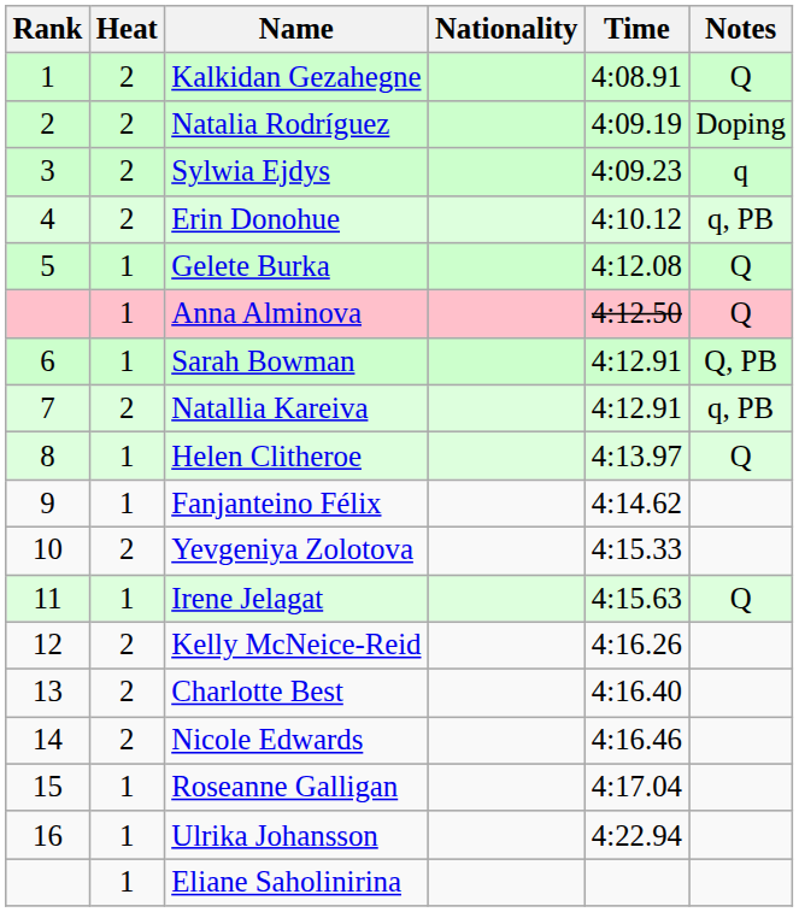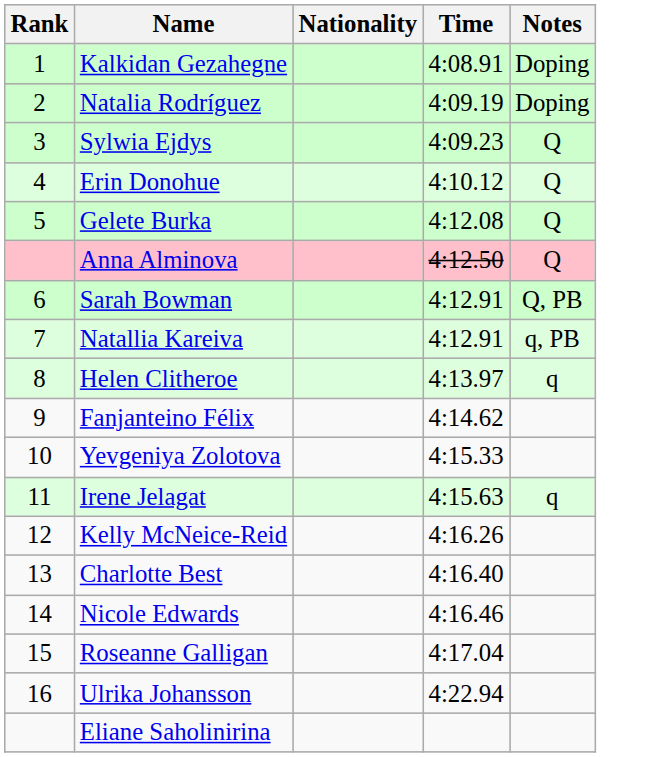 <table class="wikitable sortable" style="text-align:center">
 <tr>
 <th>Rank</th>
-<th>Heat</th>
 <th>Name</th>
 <th>Nationality</th>
 <th>Time</th>
 <th>Notes</th>
 </tr>
 <tr bgcolor=ccffcc>
 <td>1</td>
-<td>2</td>
 <td align=left><a href='#'>Kalkidan Gezahegne</a></td>
 <td align=left></td>
 <td>4:08.91</td>
-<td>Q</td>
+<td>Doping</td>
 </tr>
 <tr bgcolor=ccffcc>
-<td>2</td>
 <td>2</td>
 <td align=left><a href='#'>Natalia Rodríguez</a></td>
 <td align=left></td>
 <td>4:09.19</td>
 <td>Doping</td>
 </tr>
 <tr bgcolor=ccffcc>
 <td>3</td>
-<td>2</td>
 <td align=left><a href='#'>Sylwia Ejdys</a></td>
 <td align=left></td>
 <td>4:09.23</td>
-<td>q</td>
+<td>Q</td>
 </tr>
 <tr bgcolor=ddffdd>
 <td>4</td>
-<td>2</td>
 <td align=left><a href='#'>Erin Donohue</a></td>
 <td align=left></td>
 <td>4:10.12</td>
-<td>q, PB</td>
+<td>Q</td>
 </tr>
 <tr bgcolor=ccffcc>
 <td>5</td>
-<td>1</td>
 <td align=left><a href='#'>Gelete Burka</a></td>
 <td align=left></td>
 <td>4:12.08</td>
 <td>Q</td>
 </tr>
 <tr bgcolor=pink>
 <td></td>
-<td>1</td>
 <td align=left><a href='#'>Anna Alminova</a></td>
 <td align=left></td>
 <td><s>4:12.50</s></td>
 <td>Q</td>
 </tr>
 <tr bgcolor=ccffcc>
 <td>6</td>
-<td>1</td>
 <td align=left><a href='#'>Sarah Bowman</a></td>
 <td align=left></td>
 <td>4:12.91</td>
 <td>Q, PB</td>
 </tr>
 <tr bgcolor=ddffdd>
 <td>7</td>
-<td>2</td>
 <td align=left><a href='#'>Natallia Kareiva</a></td>
 <td align=left></td>
 <td>4:12.91</td>
 <td>q, PB</td>
 </tr>
 <tr bgcolor=ddffdd>
 <td>8</td>
-<td>1</td>
 <td align=left><a href='#'>Helen Clitheroe</a></td>
 <td align=left></td>
 <td>4:13.97</td>
-<td>Q</td>
+<td>q</td>
 </tr>
 <tr>
 <td>9</td>
-<td>1</td>
 <td align=left><a href='#'>Fanjanteino Félix</a></td>
 <td align=left></td>
 <td>4:14.62</td>
 <td></td>
 </tr>
 <tr>
 <td>10</td>
-<td>2</td>
 <td align=left><a href='#'>Yevgeniya Zolotova</a></td>
 <td align=left></td>
 <td>4:15.33</td>
 <td></td>
 </tr>
 <tr bgcolor=ddffdd>
 <td>11</td>
-<td>1</td>
 <td align=left><a href='#'>Irene Jelagat</a></td>
 <td align=left></td>
 <td>4:15.63</td>
-<td>Q</td>
+<td>q</td>
 </tr>
 <tr>
 <td>12</td>
-<td>2</td>
 <td align=left><a href='#'>Kelly McNeice-Reid</a></td>
 <td align=left></td>
 <td>4:16.26</td>
 <td></td>
 </tr>
 <tr>
 <td>13</td>
-<td>2</td>
 <td align=left><a href='#'>Charlotte Best</a></td>
 <td align=left></td>
 <td>4:16.40</td>
 <td></td>
 </tr>
 <tr>
 <td>14</td>
-<td>2</td>
 <td align=left><a href='#'>Nicole Edwards</a></td>
 <td align=left></td>
 <td>4:16.46</td>
 <td></td>
 </tr>
 <tr>
 <td>15</td>
-<td>1</td>
 <td align=left><a href='#'>Roseanne Galligan</a></td>
 <td align=left></td>
 <td>4:17.04</td>
 <td></td>
 </tr>
 <tr>
 <td>16</td>
-<td>1</td>
 <td align=left><a href='#'>Ulrika Johansson</a></td>
 <td align=left></td>
 <td>4:22.94</td>
 <td></td>
 </tr>
 <tr>
 <td></td>
-<td>1</td>
 <td align=left><a href='#'>Eliane Saholinirina</a></td>
 <td align=left></td>
 <td></td>
 <td></td>
 </tr>
 </table>
